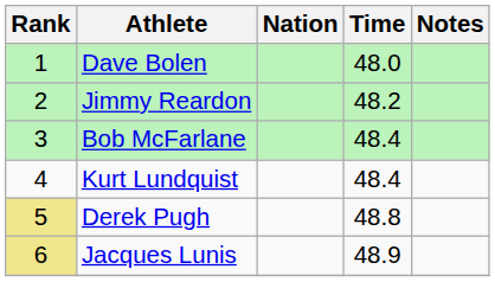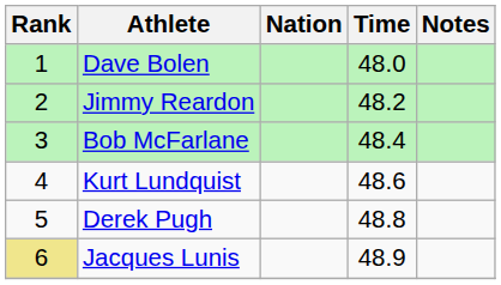 <table class="wikitable sortable" style="text-align:center">
 <tr>
 <th>Rank</th>
 <th>Athlete</th>
 <th>Nation</th>
 <th>Time</th>
 <th>Notes</th>
 </tr>
 <tr bgcolor=#bbf3bb>
 <td>1</td>
 <td align=left><a href='#'>Dave Bolen</a></td>
 <td align=left></td>
 <td>48.0</td>
 <td></td>
 </tr>
 <tr bgcolor=#bbf3bb>
 <td>2</td>
 <td align=left><a href='#'>Jimmy Reardon</a></td>
 <td align=left></td>
 <td>48.2</td>
 <td></td>
 </tr>
 <tr bgcolor=#bbf3bb>
 <td>3</td>
 <td align=left><a href='#'>Bob McFarlane</a></td>
 <td align=left></td>
 <td>48.4</td>
 <td></td>
 </tr>
 <tr>
 <td>4</td>
 <td align=left><a href='#'>Kurt Lundquist</a></td>
 <td align=left></td>
-<td>48.4</td>
+<td>48.6</td>
 <td></td>
 </tr>
 <tr>
-<td style="background: khaki;">5</td>
+<td>5</td>
 <td align=left><a href='#'>Derek Pugh</a></td>
 <td align=left></td>
 <td>48.8</td>
 <td></td>
 </tr>
 <tr>
 <td style="background: khaki;">6</td>
 <td align=left><a href='#'>Jacques Lunis</a></td>
 <td align=left></td>
 <td>48.9</td>
 <td></td>
 </tr>
 <tr>
 </tr>
 </table>
